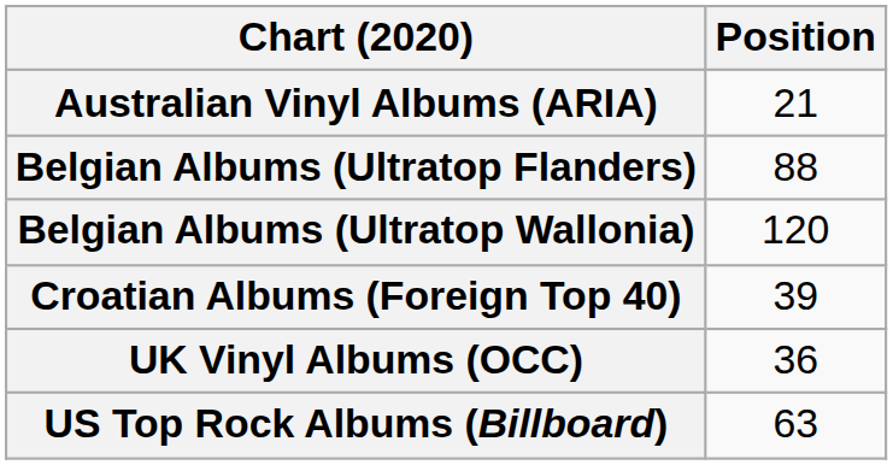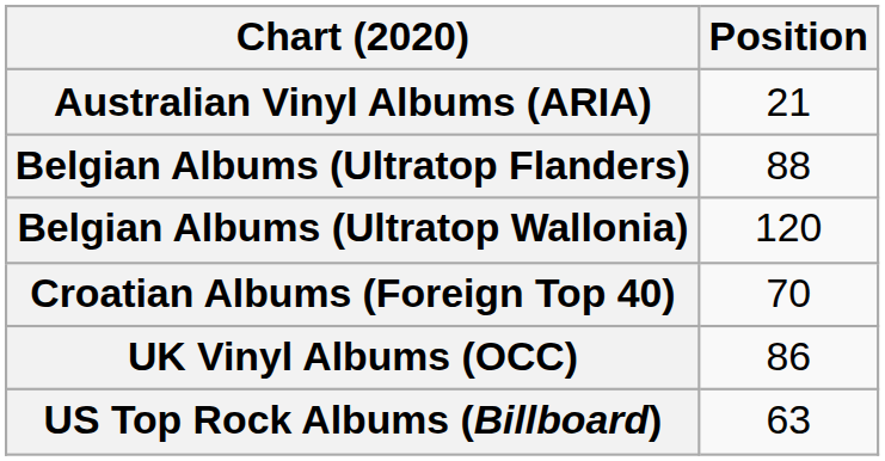 <table class="wikitable sortable plainrowheaders" style="text-align:center">
 <tr>
 <th scope="col">Chart (2020)</th>
 <th scope="col">Position</th>
 </tr>
 <tr>
 <th scope="row">Australian Vinyl Albums (ARIA)</th>
 <td>21</td>
 </tr>
 <tr>
 <th scope="row">Belgian Albums (Ultratop Flanders)</th>
 <td>88</td>
 </tr>
 <tr>
 <th scope="row">Belgian Albums (Ultratop Wallonia)</th>
 <td>120</td>
 </tr>
 <tr>
 <th scope="row">Croatian Albums (Foreign Top 40)</th>
-<td>39</td>
+<td>70</td>
 </tr>
 <tr>
 <th scope="row">UK Vinyl Albums (OCC)</th>
-<td>36</td>
+<td>86</td>
 </tr>
 <tr>
 <th scope="row">US Top Rock Albums (<em>Billboard</em>)</th>
 <td>63</td>
 </tr>
 </table>
